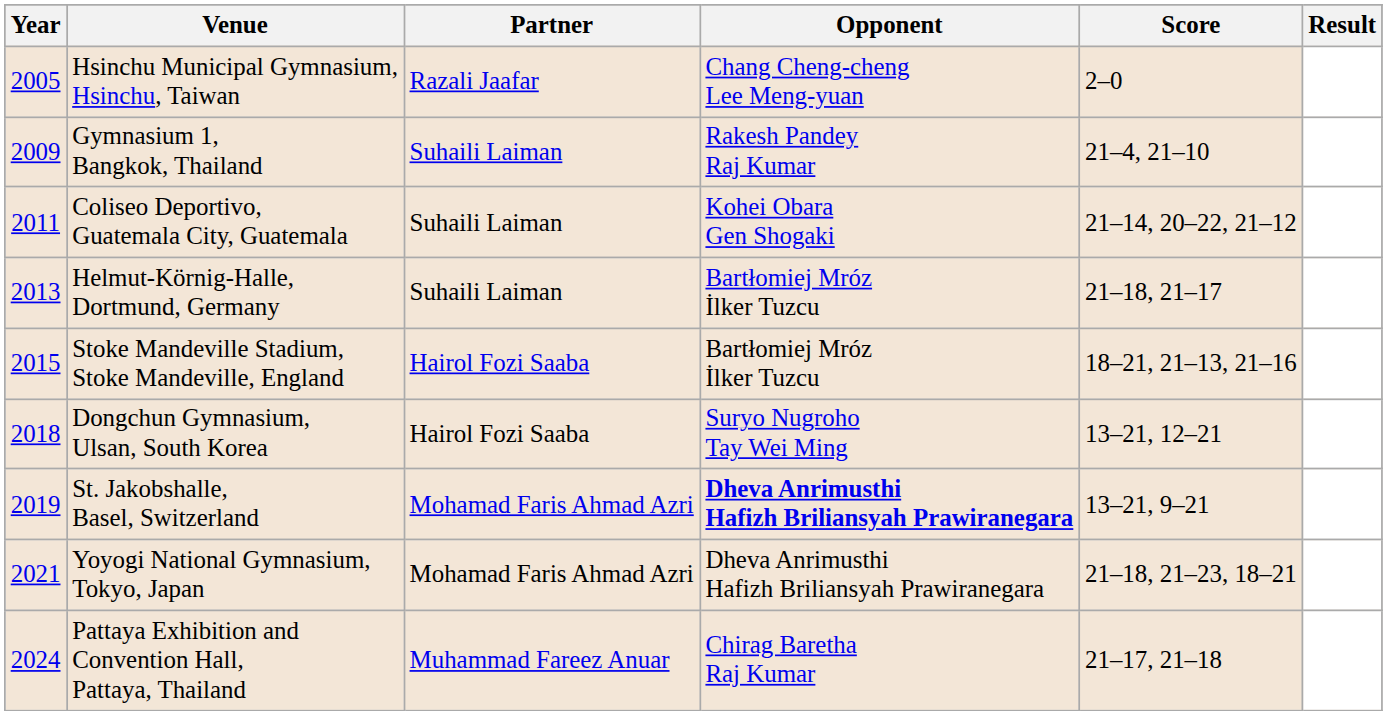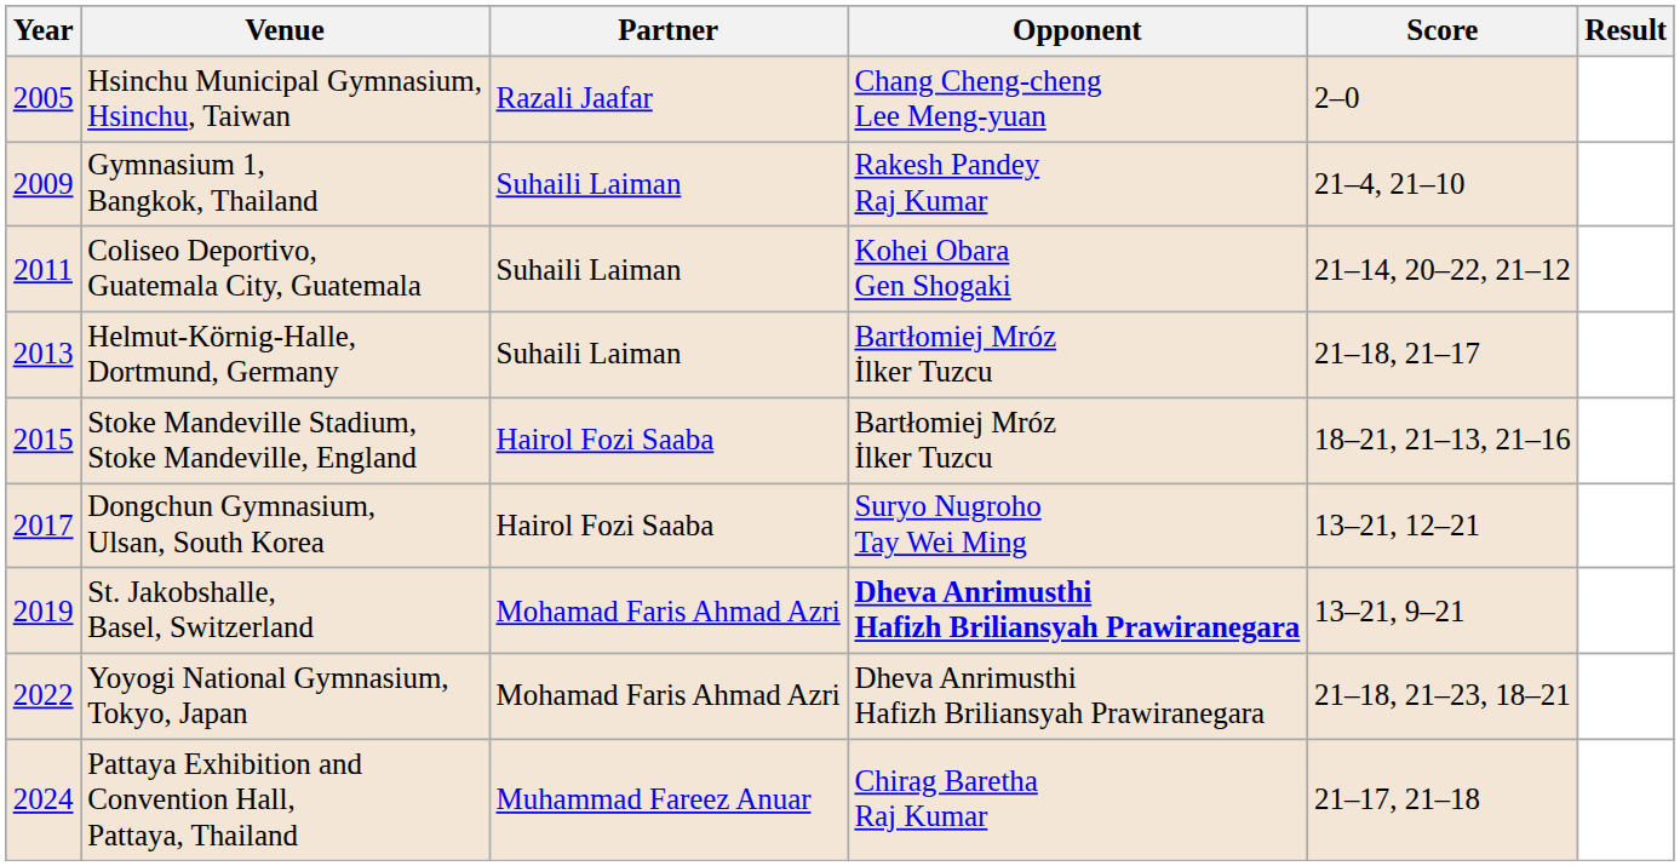 <table class="sortable wikitable" style="font-size: 90%;">
 <tr>
 <th>Year</th>
 <th>Venue</th>
 <th>Partner</th>
 <th>Opponent</th>
 <th>Score</th>
 <th>Result</th>
 </tr>
 <tr style="background:#F3E6D7">
 <td align="center"><a href='#'>2005</a></td>
 <td align="left">Hsinchu Municipal Gymnasium,<br><a href='#'>Hsinchu</a>, Taiwan</td>
 <td align="left"> <a href='#'>Razali Jaafar</a></td>
 <td align="left"> <a href='#'>Chang Cheng-cheng</a><br> <a href='#'>Lee Meng-yuan</a></td>
 <td align="left">2–0</td>
 <td style="text-align:left; background:white"><strong></strong></td>
 </tr>
 <tr style="background:#F3E6D7">
 <td align="center"><a href='#'>2009</a></td>
 <td align="left">Gymnasium 1,<br>Bangkok, Thailand</td>
 <td align="left"> <a href='#'>Suhaili Laiman</a></td>
 <td align="left"> <a href='#'>Rakesh Pandey</a><br> <a href='#'>Raj Kumar</a></td>
 <td align="left">21–4, 21–10</td>
 <td style="text-align:left; background:white"><strong></strong></td>
 </tr>
 <tr style="background:#F3E6D7">
 <td align="center"><a href='#'>2011</a></td>
 <td align="left">Coliseo Deportivo,<br>Guatemala City, Guatemala</td>
 <td align="left"> Suhaili Laiman</td>
 <td align="left"> <a href='#'>Kohei Obara</a><br> <a href='#'>Gen Shogaki</a></td>
 <td align="left">21–14, 20–22, 21–12</td>
 <td style="text-align:left; background:white"><strong></strong></td>
 </tr>
 <tr style="background:#F3E6D7">
 <td align="center"><a href='#'>2013</a></td>
 <td align="left">Helmut-Körnig-Halle,<br>Dortmund, Germany</td>
 <td align="left"> Suhaili Laiman</td>
 <td align="left"> <a href='#'>Bartłomiej Mróz</a><br> İlker Tuzcu</td>
 <td align="left">21–18, 21–17</td>
 <td style="text-align:left; background:white"><strong></strong></td>
 </tr>
 <tr style="background:#F3E6D7">
 <td align="center"><a href='#'>2015</a></td>
 <td align="left">Stoke Mandeville Stadium,<br>Stoke Mandeville, England</td>
 <td align="left"> <a href='#'>Hairol Fozi Saaba</a></td>
 <td align="left"> Bartłomiej Mróz<br> İlker Tuzcu</td>
 <td align="left">18–21, 21–13, 21–16</td>
 <td style="text-align:left; background:white"><strong></strong></td>
 </tr>
 <tr style="background:#F3E6D7">
-<td align="center"><a href='#'>2018</a></td>
+<td align="center"><a href='#'>2017</a></td>
 <td align="left">Dongchun Gymnasium,<br>Ulsan, South Korea</td>
 <td align="left"> Hairol Fozi Saaba</td>
 <td align="left"> <a href='#'>Suryo Nugroho</a><br> <a href='#'>Tay Wei Ming</a></td>
 <td align="left">13–21, 12–21</td>
 <td style="text-align:left; background:white"><strong></strong></td>
 </tr>
 <tr style="background:#F3E6D7">
 <td align="center"><a href='#'>2019</a></td>
 <td align="left">St. Jakobshalle,<br>Basel, Switzerland</td>
 <td align="left"> <a href='#'>Mohamad Faris Ahmad Azri</a></td>
 <td align="left"><strong> <a href='#'>Dheva Anrimusthi</a><br> <a href='#'>Hafizh Briliansyah Prawiranegara</a></strong></td>
 <td align="left">13–21, 9–21</td>
 <td style="text-align:left; background:white"><strong></strong></td>
 </tr>
 <tr style="background:#F3E6D7">
-<td align="center"><a href='#'>2021</a></td>
+<td align="center"><a href='#'>2022</a></td>
 <td align="left">Yoyogi National Gymnasium,<br>Tokyo, Japan</td>
 <td align="left"> Mohamad Faris Ahmad Azri</td>
 <td align="left"> Dheva Anrimusthi<br> Hafizh Briliansyah Prawiranegara</td>
 <td align="left">21–18, 21–23, 18–21</td>
 <td style="text-align:left; background:white"><strong></strong></td>
 </tr>
 <tr style="background:#F3E6D7">
 <td align="center"><a href='#'>2024</a></td>
 <td align="left">Pattaya Exhibition and<br>Convention Hall,<br>Pattaya, Thailand</td>
 <td align="left"> <a href='#'>Muhammad Fareez Anuar</a></td>
 <td align="left"> <a href='#'>Chirag Baretha</a><br> <a href='#'>Raj Kumar</a></td>
 <td align="left">21–17, 21–18</td>
 <td style="text-align:left; background:white"><strong></strong></td>
 </tr>
 </table>
